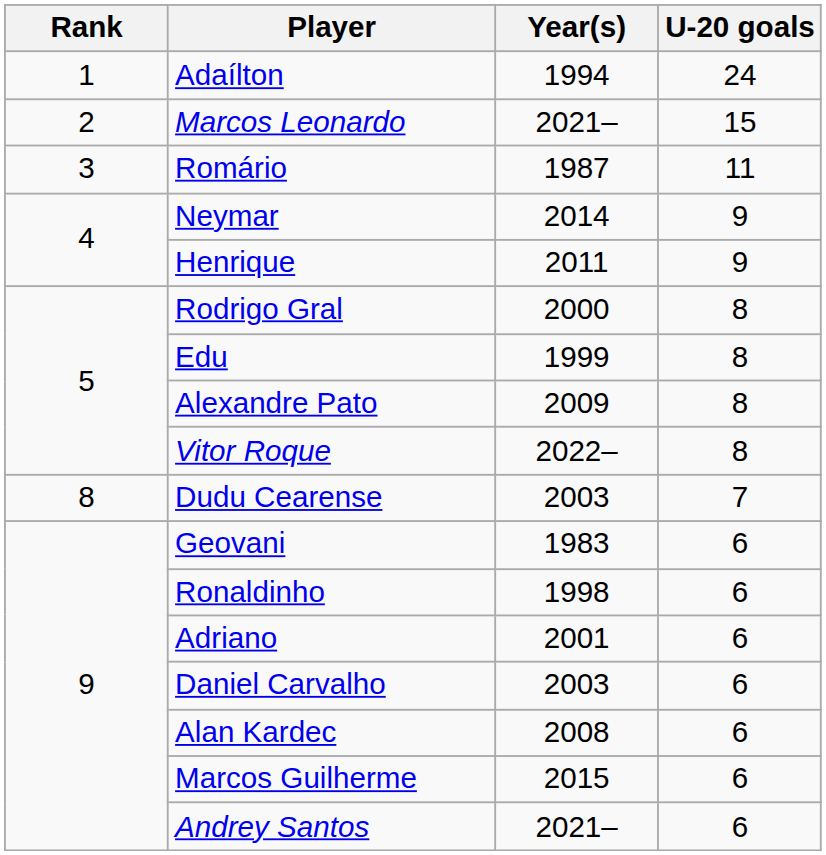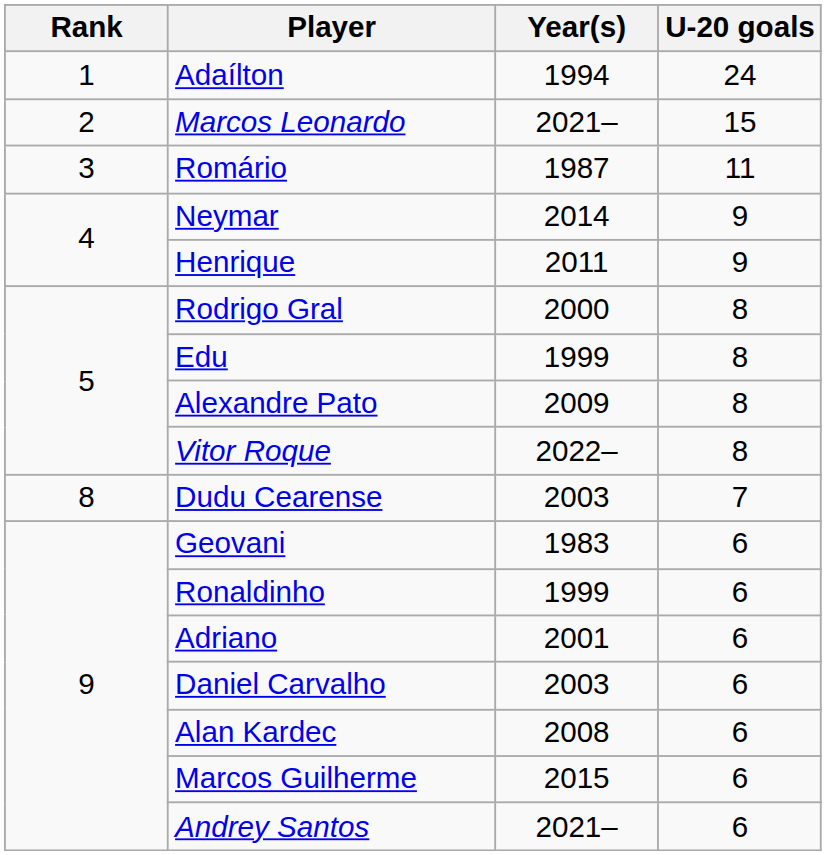 <table class="wikitable">
 <tr>
 <th width = 20%>Rank</th>
 <th width = 40%>Player</th>
 <th width = 20%>Year(s)</th>
 <th width = 20%>U-20 goals</th>
 </tr>
 <tr align=center>
 <td>1</td>
 <td align=left><a href='#'>Adaílton</a></td>
 <td>1994</td>
 <td>24</td>
 </tr>
 <tr align=center>
 <td>2</td>
 <td align=left><em><a href='#'>Marcos Leonardo</a></em></td>
 <td>2021–</td>
 <td>15</td>
 </tr>
 <tr align=center>
 <td>3</td>
 <td align=left><a href='#'>Romário</a></td>
 <td>1987</td>
 <td>11</td>
 </tr>
 <tr align=center>
 <td rowspan=2>4</td>
 <td align=left><a href='#'>Neymar</a></td>
 <td>2014</td>
 <td>9</td>
 </tr>
 <tr align=center>
 <td align=left><a href='#'>Henrique</a></td>
 <td>2011</td>
 <td>9</td>
 </tr>
 <tr align=center>
 <td rowspan=4>5</td>
 <td align=left><a href='#'>Rodrigo Gral</a></td>
 <td>2000</td>
 <td>8</td>
 </tr>
 <tr align=center>
 <td align=left><a href='#'>Edu</a></td>
 <td>1999</td>
 <td>8</td>
 </tr>
 <tr align=center>
 <td align=left><a href='#'>Alexandre Pato</a></td>
 <td>2009</td>
 <td>8</td>
 </tr>
 <tr align=center>
 <td align=left><em><a href='#'>Vitor Roque</a></em></td>
 <td>2022–</td>
 <td>8</td>
 </tr>
 <tr align=center>
 <td>8</td>
 <td align=left><a href='#'>Dudu Cearense</a></td>
 <td>2003</td>
 <td>7</td>
 </tr>
 <tr align=center>
 <td rowspan=7>9</td>
 <td align=left><a href='#'>Geovani</a></td>
 <td>1983</td>
 <td>6</td>
 </tr>
 <tr align=center>
 <td align=left><a href='#'>Ronaldinho</a></td>
-<td>1998</td>
+<td>1999</td>
 <td>6</td>
 </tr>
 <tr align=center>
 <td align=left><a href='#'>Adriano</a></td>
 <td>2001</td>
 <td>6</td>
 </tr>
 <tr align=center>
 <td align=left><a href='#'>Daniel Carvalho</a></td>
 <td>2003</td>
 <td>6</td>
 </tr>
 <tr align=center>
 <td align=left><a href='#'>Alan Kardec</a></td>
 <td>2008</td>
 <td>6</td>
 </tr>
 <tr align=center>
 <td align=left><a href='#'>Marcos Guilherme</a></td>
 <td>2015</td>
 <td>6</td>
 </tr>
 <tr align=center>
 <td align=left><em><a href='#'>Andrey Santos</a></em></td>
 <td>2021–</td>
 <td>6</td>
 </tr>
 </table>
